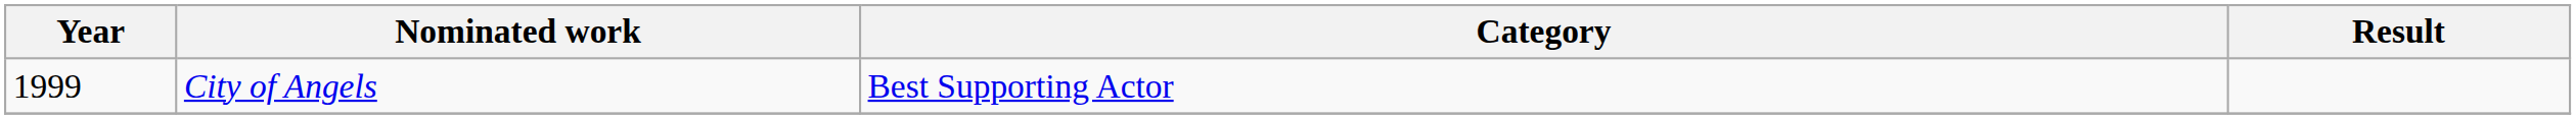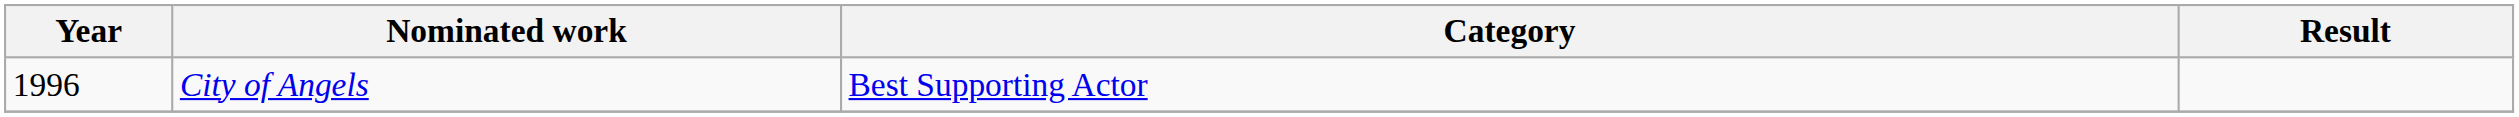 <table width="95%" class="wikitable sortable">
 <tr>
 <th width="5%">Year</th>
 <th width="20%">Nominated work</th>
 <th width="40%">Category</th>
 <th width="10%">Result</th>
 </tr>
 <tr>
-<td>1999</td>
+<td>1996</td>
 <td><em><a href='#'>City of Angels</a></em></td>
 <td><a href='#'>Best Supporting Actor</a></td>
 <td></td>
 </tr>
 <tr>
 </tr>
 </table>
